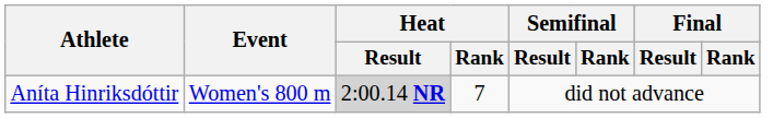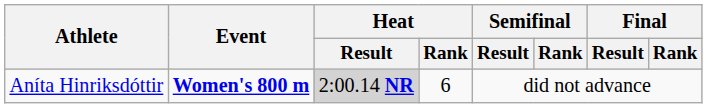 <table class="wikitable" style="font-size:90%">
 <tr>
 <th rowspan="2">Athlete</th>
 <th rowspan="2">Event</th>
 <th colspan="2">Heat</th>
 <th colspan="2">Semifinal</th>
 <th colspan="2">Final</th>
 </tr>
 <tr style="font-size:95%">
 <th>Result</th>
 <th>Rank</th>
 <th>Result</th>
 <th>Rank</th>
 <th>Result</th>
 <th>Rank</th>
 </tr>
 <tr align=center>
 <td align=left><a href='#'>Aníta Hinriksdóttir</a></td>
-<td align=left><a href='#'>Women's 800 m</a></td>
+<td align=left><strong><a href='#'>Women's 800 m</a></strong></td>
 <td style="background: lightgrey;">2:00.14 <strong><a href='#'>NR</a></strong></td>
-<td>7</td>
+<td>6</td>
 <td colspan=4>did not advance</td>
 </tr>
 </table>
